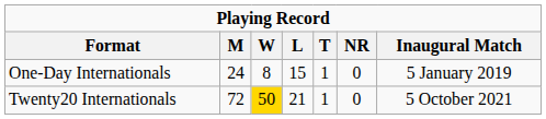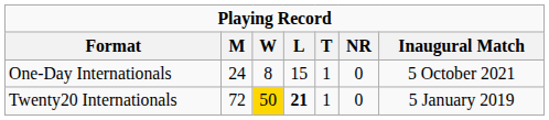 <table class="wikitable" style="text-align: center; width: 500px;">
 <tr>
 <td colspan=7 align="center"><strong>Playing Record</strong></td>
 </tr>
 <tr>
 <th>Format</th>
 <th>M</th>
 <th>W</th>
 <th>L</th>
 <th>T</th>
 <th>NR</th>
 <th>Inaugural Match</th>
 </tr>
 <tr>
 <td style="text-align:left;">One-Day Internationals</td>
 <td>24</td>
 <td>8</td>
 <td>15</td>
 <td>1</td>
 <td>0</td>
-<td>5 January 2019</td>
+<td>5 October 2021</td>
 </tr>
 <tr>
 <td align="left">Twenty20 Internationals</td>
 <td>72</td>
 <td style="background: gold;">50</td>
-<td>21</td>
+<td><strong>21</strong></td>
 <td>1</td>
 <td>0</td>
-<td>5 October 2021</td>
+<td>5 January 2019</td>
 </tr>
 </table>
